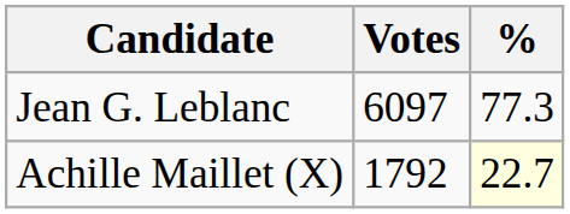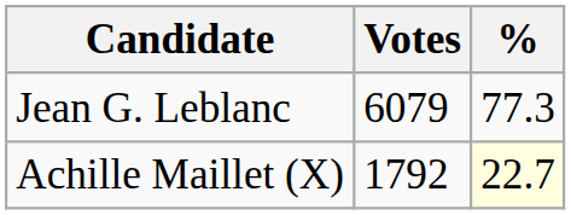 <table class="wikitable">
 <tr>
 <th>Candidate</th>
 <th>Votes</th>
 <th>%</th>
 </tr>
 <tr>
 <td>Jean G. Leblanc</td>
-<td>6097</td>
+<td>6079</td>
 <td>77.3</td>
 </tr>
 <tr>
 <td>Achille Maillet (X)</td>
 <td>1792</td>
 <td style="background: lightyellow;">22.7</td>
 </tr>
 </table>
